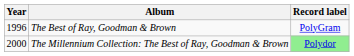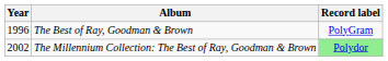 <table class="wikitable" style="text-align:center;">
 <tr>
 <th>Year</th>
 <th>Album</th>
 <th>Record label</th>
 </tr>
 <tr>
 <td>1996</td>
 <td style="text-align:left;"><em>The Best of Ray, Goodman & Brown</em></td>
 <td><a href='#'>PolyGram</a></td>
 </tr>
 <tr>
-<td>2000</td>
+<td>2002</td>
 <td style="text-align:left;"><em>The Millennium Collection: The Best of Ray, Goodman & Brown</em></td>
 <td style="background: lightgreen;"><a href='#'>Polydor</a></td>
 </tr>
 </table>
